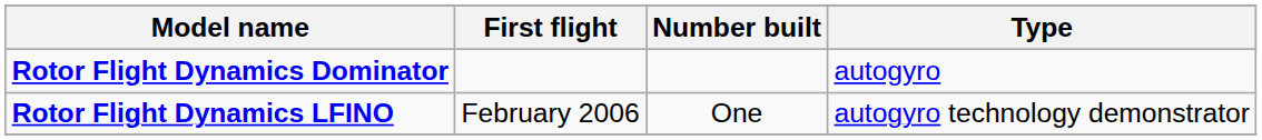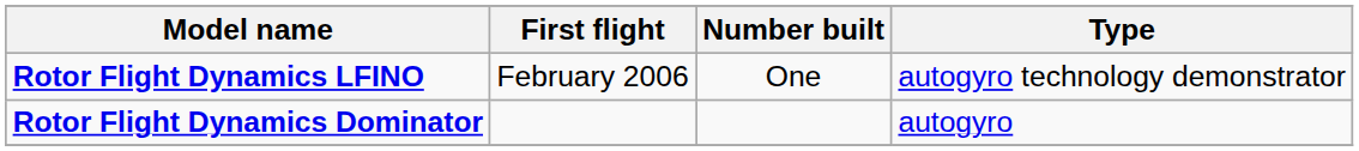 <table class="wikitable" align=center style="font-size:90%;">
 <tr>
 </tr>
 <tr style="background:#efefef;">
 <th>Model name</th>
 <th>First flight</th>
 <th>Number built</th>
 <th>Type</th>
 </tr>
 <tr>
+<td align=left><strong><a href='#'>Rotor Flight Dynamics LFINO</a></strong></td>
+<td align=center>February 2006</td>
+<td align=center>One</td>
+<td align=left><a href='#'>autogyro</a> technology demonstrator</td>
+</tr>
+<tr>
 <td align=left><strong><a href='#'>Rotor Flight Dynamics Dominator</a></strong></td>
 <td align=center></td>
 <td align=center></td>
 <td align=left><a href='#'>autogyro</a></td>
 </tr>
 <tr>
-<td align=left><strong><a href='#'>Rotor Flight Dynamics LFINO</a></strong></td>
-<td align=center>February 2006</td>
-<td align=center>One</td>
-<td align=left><a href='#'>autogyro</a> technology demonstrator</td>
-</tr>
-<tr>
 </tr>
 </table>
